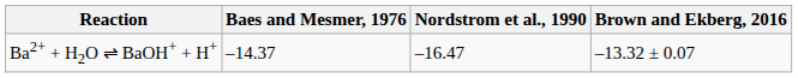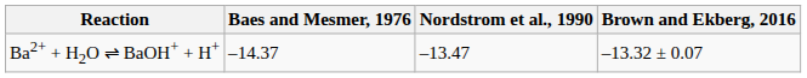 <table class="wikitable">
 <tr>
 <th>Reaction</th>
 <th>Baes and Mesmer, 1976</th>
 <th>Nordstrom et al., 1990</th>
 <th>Brown and Ekberg, 2016</th>
 </tr>
 <tr>
 <td>Ba<sup>2+</sup> + H<sub>2</sub>O ⇌ BaOH<sup>+</sup> + H<sup>+</sup></td>
 <td>–14.37</td>
-<td>–16.47</td>
+<td>–13.47</td>
 <td>–13.32 ± 0.07</td>
 </tr>
 </table>
